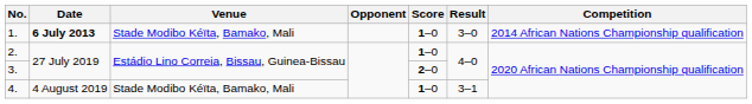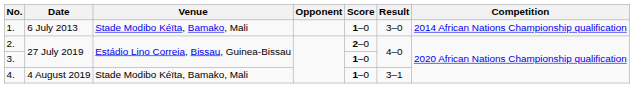 <table class="wikitable">
 <tr>
 <th>No.</th>
 <th>Date</th>
 <th>Venue</th>
 <th>Opponent</th>
 <th>Score</th>
 <th>Result</th>
 <th>Competition</th>
 </tr>
 <tr>
 <td>1.</td>
-<td><strong>6 July 2013</strong></td>
+<td>6 July 2013</td>
 <td><a href='#'>Stade Modibo Kéïta</a>, <a href='#'>Bamako</a>, Mali</td>
 <td></td>
 <td align=center><strong>1</strong>–0</td>
 <td align=center>3–0</td>
 <td><a href='#'>2014 African Nations Championship qualification</a></td>
 </tr>
 <tr>
 <td>2.</td>
 <td rowspan="2">27 July 2019</td>
 <td rowspan="2"><a href='#'>Estádio Lino Correia</a>, <a href='#'>Bissau</a>, Guinea-Bissau</td>
 <td rowspan="3"></td>
-<td align=center><strong>1</strong>–0</td>
+<td align=center><strong>2</strong>–0</td>
 <td rowspan="2" style="text-align:center">4–0</td>
 <td rowspan="3"><a href='#'>2020 African Nations Championship qualification</a></td>
 </tr>
 <tr>
 <td>3.</td>
-<td align=center><strong>2</strong>–0</td>
+<td align=center><strong>1</strong>–0</td>
 </tr>
 <tr>
 <td>4.</td>
 <td>4 August 2019</td>
 <td>Stade Modibo Kéïta, Bamako, Mali</td>
 <td align=center><strong>1</strong>–0</td>
 <td align=center>3–1</td>
 </tr>
 </table>
